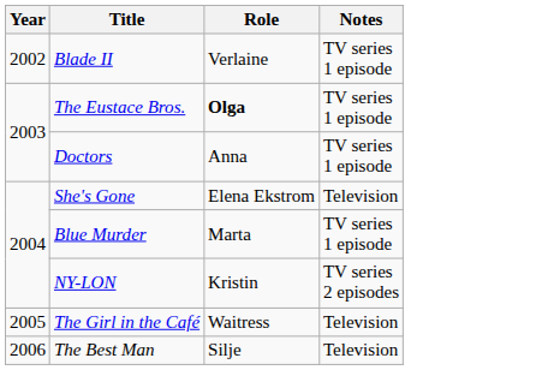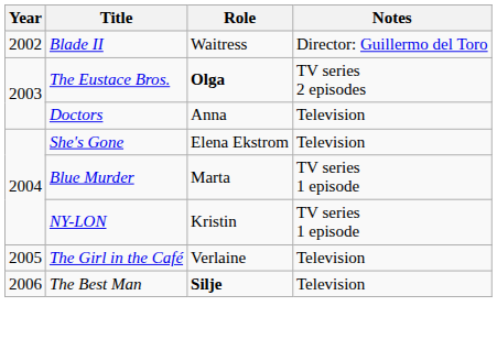 <table class="wikitable">
 <tr>
 <th>Year</th>
 <th>Title</th>
 <th>Role</th>
 <th>Notes</th>
 </tr>
 <tr>
 <td>2002</td>
 <td><em><a href='#'>Blade II</a></em></td>
-<td>Verlaine</td>
-<td>TV series<br>1 episode</td>
+<td>Waitress</td>
+<td>Director: <a href='#'>Guillermo del Toro</a></td>
 </tr>
 <tr>
 <td rowspan="2">2003</td>
 <td><em><a href='#'>The Eustace Bros.</a></em></td>
 <td><strong>Olga</strong></td>
-<td>TV series<br>1 episode</td>
+<td>TV series<br>2 episodes</td>
 </tr>
 <tr>
 <td><em><a href='#'>Doctors</a></em></td>
 <td>Anna</td>
-<td>TV series<br>1 episode</td>
+<td>Television</td>
 </tr>
 <tr>
 <td rowspan="3">2004</td>
 <td><em><a href='#'>She's Gone</a></em></td>
 <td>Elena Ekstrom</td>
 <td>Television</td>
 </tr>
 <tr>
 <td><em><a href='#'>Blue Murder</a></em></td>
 <td>Marta</td>
 <td>TV series<br>1 episode</td>
 </tr>
 <tr>
 <td><em><a href='#'>NY-LON</a></em></td>
 <td>Kristin</td>
-<td>TV series<br>2 episodes</td>
+<td>TV series<br>1 episode</td>
 </tr>
 <tr>
 <td>2005</td>
 <td><em><a href='#'>The Girl in the Café</a></em></td>
-<td>Waitress</td>
+<td>Verlaine</td>
 <td>Television</td>
 </tr>
 <tr>
 <td>2006</td>
 <td><em>The Best Man</em></td>
-<td>Silje</td>
+<td><strong>Silje</strong></td>
 <td>Television</td>
 </tr>
 </table>
